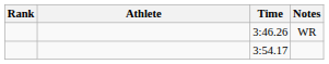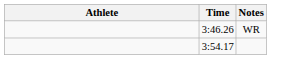 <table class="wikitable" style="text-align:center">
 <tr>
-<th>Rank</th>
 <th Style="width:18em">Athlete</th>
 <th>Time</th>
 <th>Notes</th>
 </tr>
 <tr>
-<td></td>
 <td style="text-align:left"></td>
 <td>3:46.26</td>
 <td>WR</td>
 </tr>
 <tr>
-<td></td>
 <td style="text-align:left"></td>
 <td>3:54.17</td>
 <td></td>
 </tr>
 </table>
